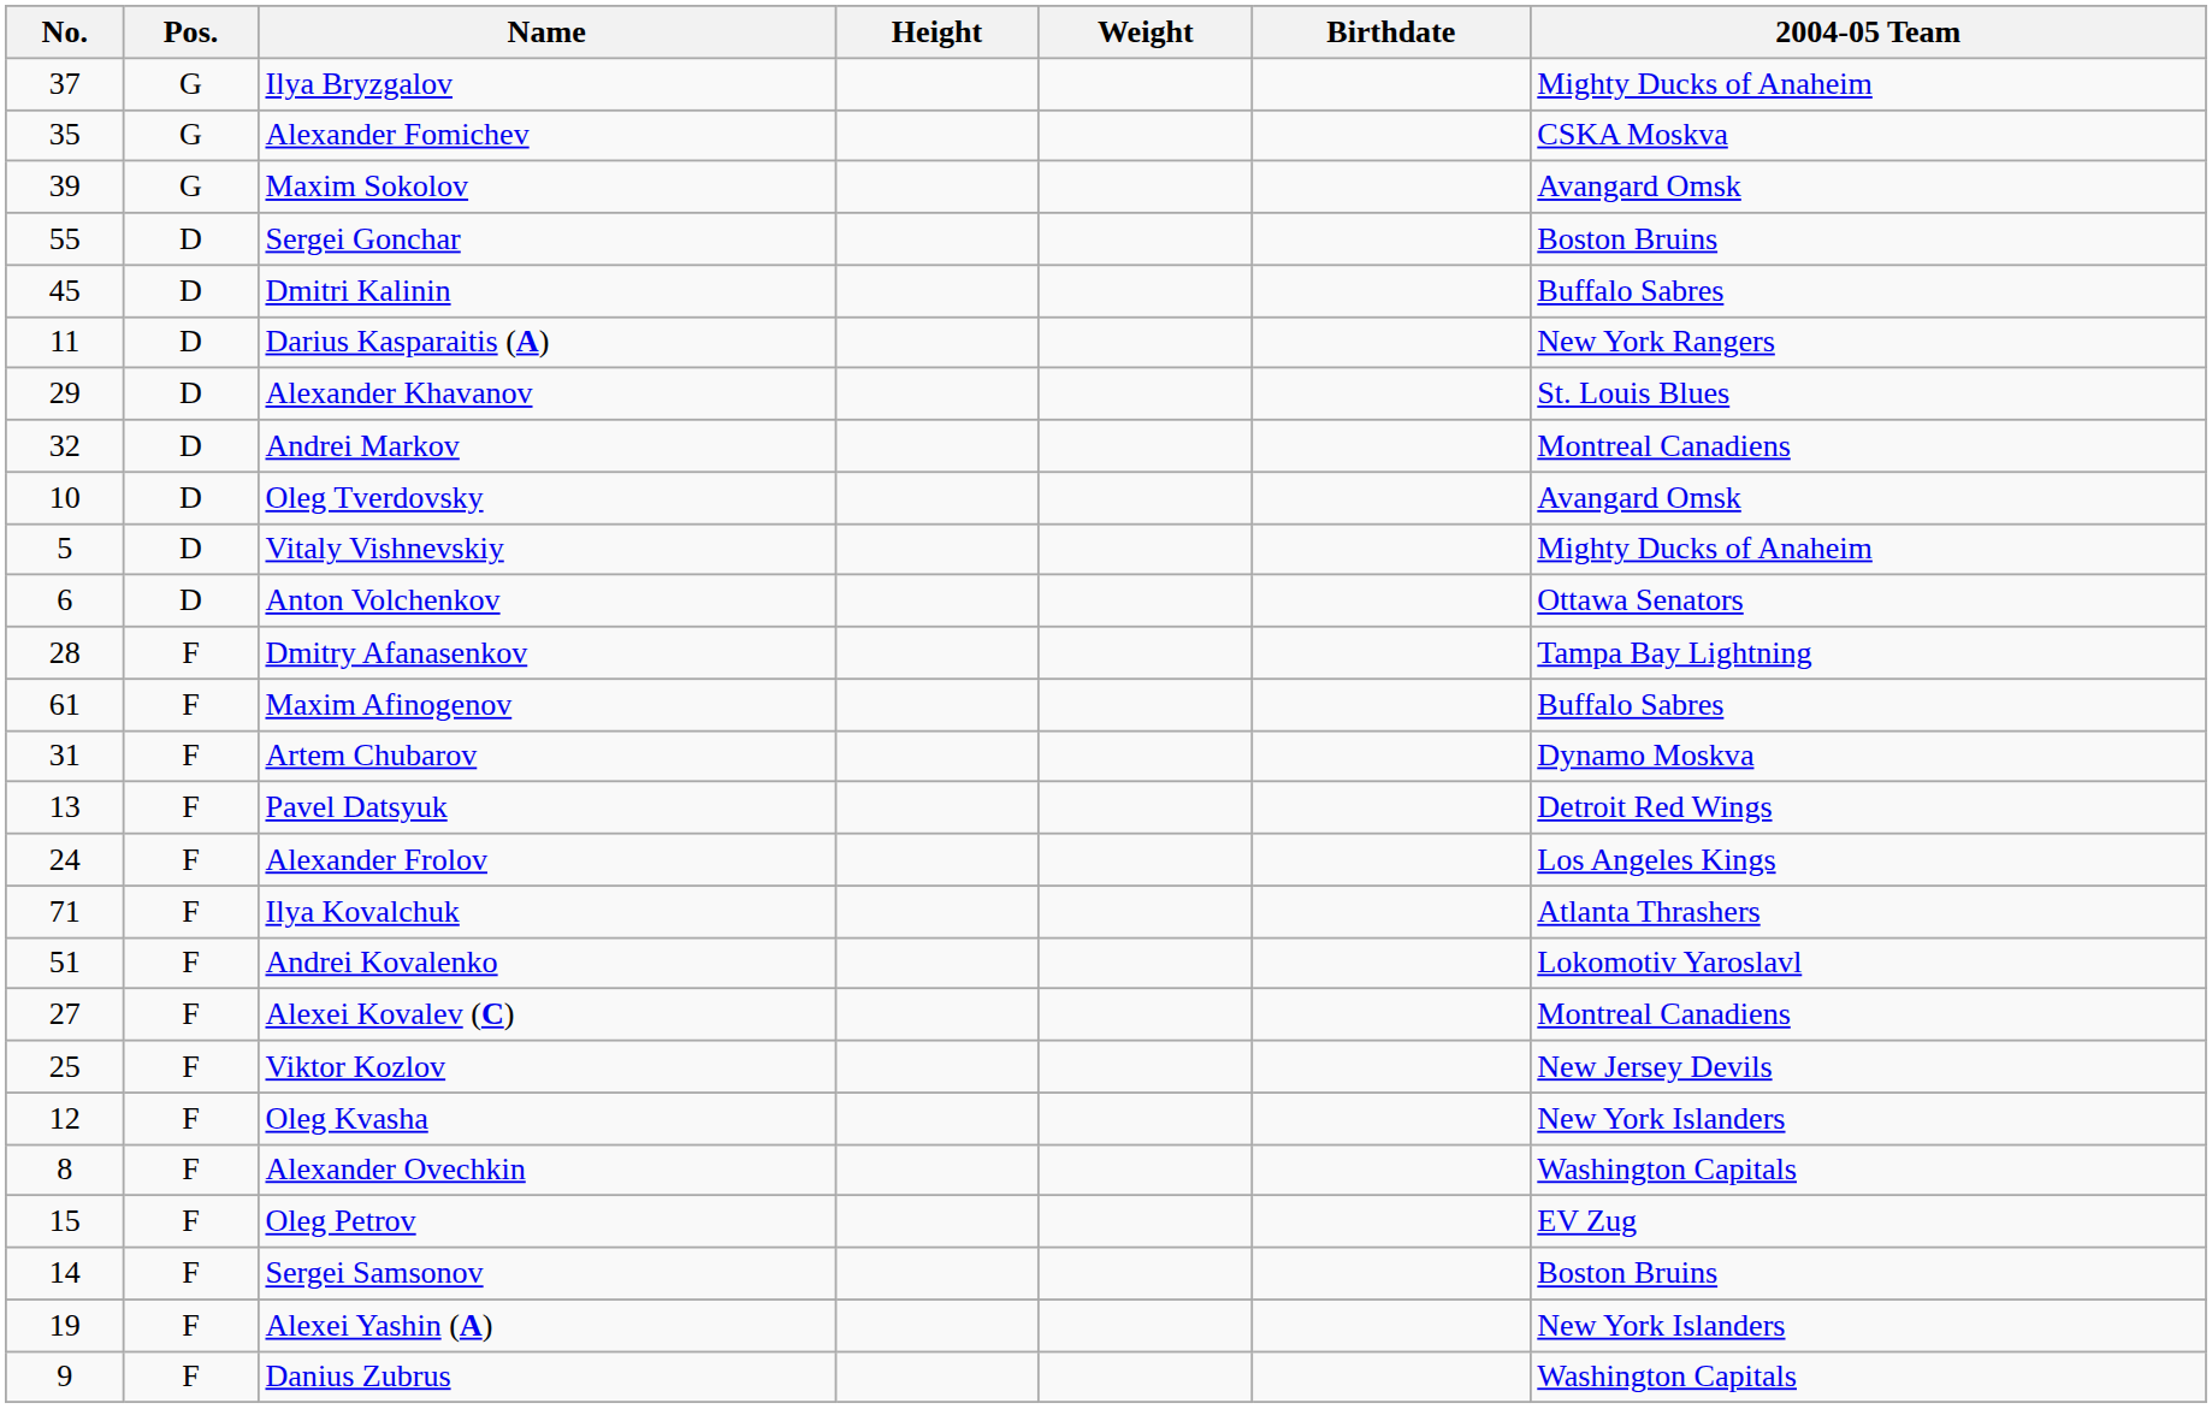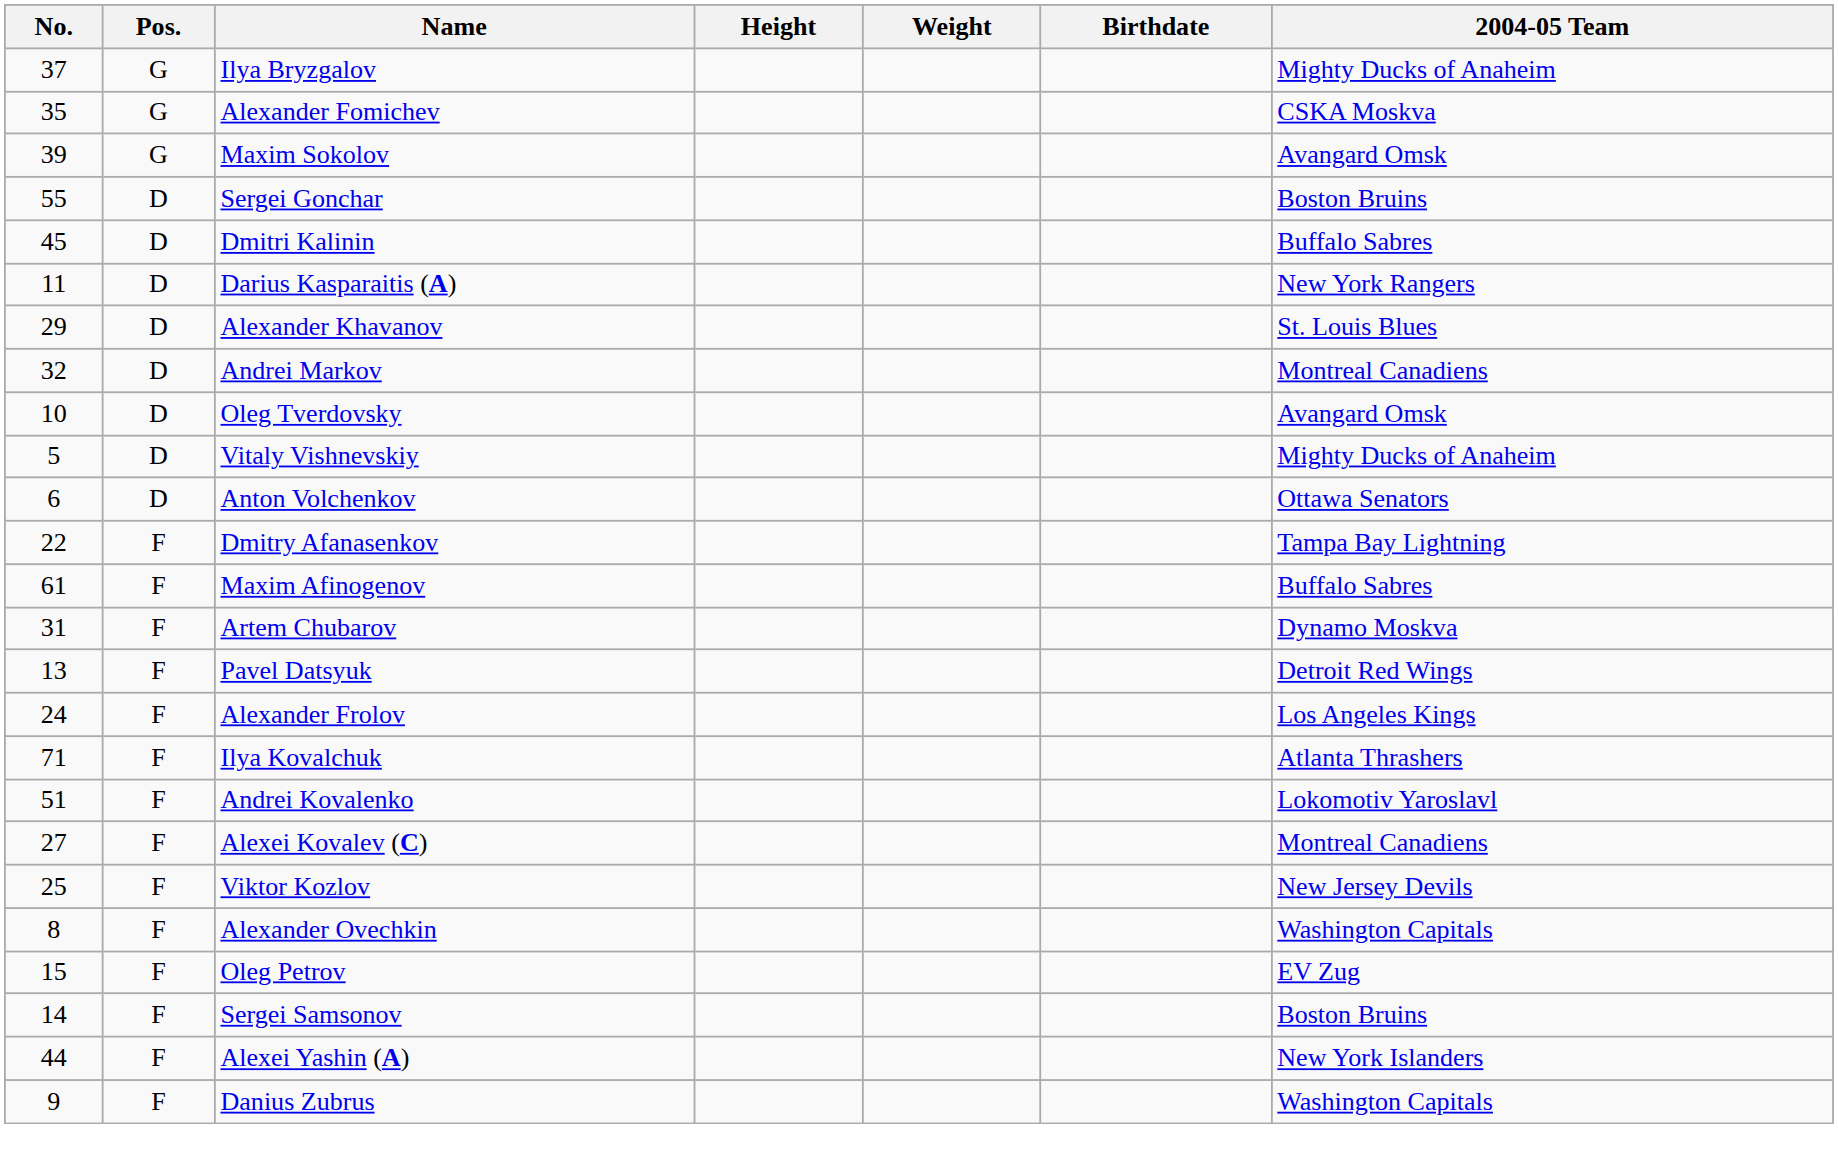 <table class="wikitable sortable" width="80%" style="font-size: 90%; text-align: center;">
 <tr>
 <th>No.</th>
 <th>Pos.</th>
 <th>Name</th>
 <th>Height</th>
 <th>Weight</th>
 <th>Birthdate</th>
 <th>2004-05 Team</th>
 </tr>
 <tr>
 <td>37</td>
 <td>G</td>
 <td style="text-align:left;"><a href='#'>Ilya Bryzgalov</a></td>
 <td></td>
 <td></td>
 <td style="text-align:right;"></td>
 <td style="text-align:left;"> <a href='#'>Mighty Ducks of Anaheim</a></td>
 </tr>
 <tr>
 <td>35</td>
 <td>G</td>
 <td style="text-align:left;"><a href='#'>Alexander Fomichev</a></td>
 <td></td>
 <td></td>
 <td style="text-align:right;"></td>
 <td style="text-align:left;"> <a href='#'>CSKA Moskva</a></td>
 </tr>
 <tr>
 <td>39</td>
 <td>G</td>
 <td style="text-align:left;"><a href='#'>Maxim Sokolov</a></td>
 <td></td>
 <td></td>
 <td style="text-align:right;"></td>
 <td style="text-align:left;"> <a href='#'>Avangard Omsk</a></td>
 </tr>
 <tr>
 <td>55</td>
 <td>D</td>
 <td style="text-align:left;"><a href='#'>Sergei Gonchar</a></td>
 <td></td>
 <td></td>
 <td style="text-align:right;"></td>
 <td style="text-align:left;"> <a href='#'>Boston Bruins</a></td>
 </tr>
 <tr>
 <td>45</td>
 <td>D</td>
 <td style="text-align:left;"><a href='#'>Dmitri Kalinin</a></td>
 <td></td>
 <td></td>
 <td style="text-align:right;"></td>
 <td style="text-align:left;"> <a href='#'>Buffalo Sabres</a></td>
 </tr>
 <tr>
 <td>11</td>
 <td>D</td>
 <td style="text-align:left;"><a href='#'>Darius Kasparaitis</a> (<strong><a href='#'>A</a></strong>)</td>
 <td></td>
 <td></td>
 <td style="text-align:right;"></td>
 <td style="text-align:left;"> <a href='#'>New York Rangers</a></td>
 </tr>
 <tr>
 <td>29</td>
 <td>D</td>
 <td style="text-align:left;"><a href='#'>Alexander Khavanov</a></td>
 <td></td>
 <td></td>
 <td style="text-align:right;"></td>
 <td style="text-align:left;"> <a href='#'>St. Louis Blues</a></td>
 </tr>
 <tr>
 <td>32</td>
 <td>D</td>
 <td style="text-align:left;"><a href='#'>Andrei Markov</a></td>
 <td></td>
 <td></td>
 <td style="text-align:right;"></td>
 <td style="text-align:left;"> <a href='#'>Montreal Canadiens</a></td>
 </tr>
 <tr>
 <td>10</td>
 <td>D</td>
 <td style="text-align:left;"><a href='#'>Oleg Tverdovsky</a></td>
 <td></td>
 <td></td>
 <td style="text-align:right;"></td>
 <td style="text-align:left;"> <a href='#'>Avangard Omsk</a></td>
 </tr>
 <tr>
 <td>5</td>
 <td>D</td>
 <td style="text-align:left;"><a href='#'>Vitaly Vishnevskiy</a></td>
 <td></td>
 <td></td>
 <td style="text-align:right;"></td>
 <td style="text-align:left;"> <a href='#'>Mighty Ducks of Anaheim</a></td>
 </tr>
 <tr>
 <td>6</td>
 <td>D</td>
 <td style="text-align:left;"><a href='#'>Anton Volchenkov</a></td>
 <td></td>
 <td></td>
 <td style="text-align:right;"></td>
 <td style="text-align:left;"> <a href='#'>Ottawa Senators</a></td>
 </tr>
 <tr>
-<td>28</td>
+<td>22</td>
 <td>F</td>
 <td style="text-align:left;"><a href='#'>Dmitry Afanasenkov</a></td>
 <td></td>
 <td></td>
 <td style="text-align:right;"></td>
 <td style="text-align:left;"> <a href='#'>Tampa Bay Lightning</a></td>
 </tr>
 <tr>
 <td>61</td>
 <td>F</td>
 <td style="text-align:left;"><a href='#'>Maxim Afinogenov</a></td>
 <td></td>
 <td></td>
 <td style="text-align:right;"></td>
 <td style="text-align:left;"> <a href='#'>Buffalo Sabres</a></td>
 </tr>
 <tr>
 <td>31</td>
 <td>F</td>
 <td style="text-align:left;"><a href='#'>Artem Chubarov</a></td>
 <td></td>
 <td></td>
 <td style="text-align:right;"></td>
 <td style="text-align:left;"> <a href='#'>Dynamo Moskva</a></td>
 </tr>
 <tr>
 <td>13</td>
 <td>F</td>
 <td style="text-align:left;"><a href='#'>Pavel Datsyuk</a></td>
 <td></td>
 <td></td>
 <td style="text-align:right;"></td>
 <td style="text-align:left;"> <a href='#'>Detroit Red Wings</a></td>
 </tr>
 <tr>
 <td>24</td>
 <td>F</td>
 <td style="text-align:left;"><a href='#'>Alexander Frolov</a></td>
 <td></td>
 <td></td>
 <td style="text-align:right;"></td>
 <td style="text-align:left;"> <a href='#'>Los Angeles Kings</a></td>
 </tr>
 <tr>
 <td>71</td>
 <td>F</td>
 <td style="text-align:left;"><a href='#'>Ilya Kovalchuk</a></td>
 <td></td>
 <td></td>
 <td style="text-align:right;"></td>
 <td style="text-align:left;"> <a href='#'>Atlanta Thrashers</a></td>
 </tr>
 <tr>
 <td>51</td>
 <td>F</td>
 <td style="text-align:left;"><a href='#'>Andrei Kovalenko</a></td>
 <td></td>
 <td></td>
 <td style="text-align:right;"></td>
 <td style="text-align:left;"> <a href='#'>Lokomotiv Yaroslavl</a></td>
 </tr>
 <tr>
 <td>27</td>
 <td>F</td>
 <td style="text-align:left;"><a href='#'>Alexei Kovalev</a> (<strong><a href='#'>C</a></strong>)</td>
 <td></td>
 <td></td>
 <td style="text-align:right;"></td>
 <td style="text-align:left;"> <a href='#'>Montreal Canadiens</a></td>
 </tr>
 <tr>
 <td>25</td>
 <td>F</td>
 <td style="text-align:left;"><a href='#'>Viktor Kozlov</a></td>
 <td></td>
 <td></td>
 <td style="text-align:right;"></td>
 <td style="text-align:left;"> <a href='#'>New Jersey Devils</a></td>
 </tr>
 <tr>
-<td>12</td>
-<td>F</td>
-<td style="text-align:left;"><a href='#'>Oleg Kvasha</a></td>
-<td></td>
-<td></td>
-<td style="text-align:right;"></td>
-<td style="text-align:left;"> <a href='#'>New York Islanders</a></td>
-</tr>
-<tr>
 <td>8</td>
 <td>F</td>
 <td style="text-align:left;"><a href='#'>Alexander Ovechkin</a></td>
 <td></td>
 <td></td>
 <td style="text-align:right;"></td>
 <td style="text-align:left;"> <a href='#'>Washington Capitals</a></td>
 </tr>
 <tr>
 <td>15</td>
 <td>F</td>
 <td style="text-align:left;"><a href='#'>Oleg Petrov</a></td>
 <td></td>
 <td></td>
 <td style="text-align:right;"></td>
 <td style="text-align:left;"> <a href='#'>EV Zug</a></td>
 </tr>
 <tr>
 <td>14</td>
 <td>F</td>
 <td style="text-align:left;"><a href='#'>Sergei Samsonov</a></td>
 <td></td>
 <td></td>
 <td style="text-align:right;"></td>
 <td style="text-align:left;"> <a href='#'>Boston Bruins</a></td>
 </tr>
 <tr>
-<td>19</td>
+<td>44</td>
 <td>F</td>
 <td style="text-align:left;"><a href='#'>Alexei Yashin</a> (<strong><a href='#'>A</a></strong>)</td>
 <td></td>
 <td></td>
 <td style="text-align:right;"></td>
 <td style="text-align:left;"> <a href='#'>New York Islanders</a></td>
 </tr>
 <tr>
 <td>9</td>
 <td>F</td>
 <td style="text-align:left;"><a href='#'>Danius Zubrus</a></td>
 <td></td>
 <td></td>
 <td style="text-align:right;"></td>
 <td style="text-align:left;"> <a href='#'>Washington Capitals</a></td>
 </tr>
 </table>
